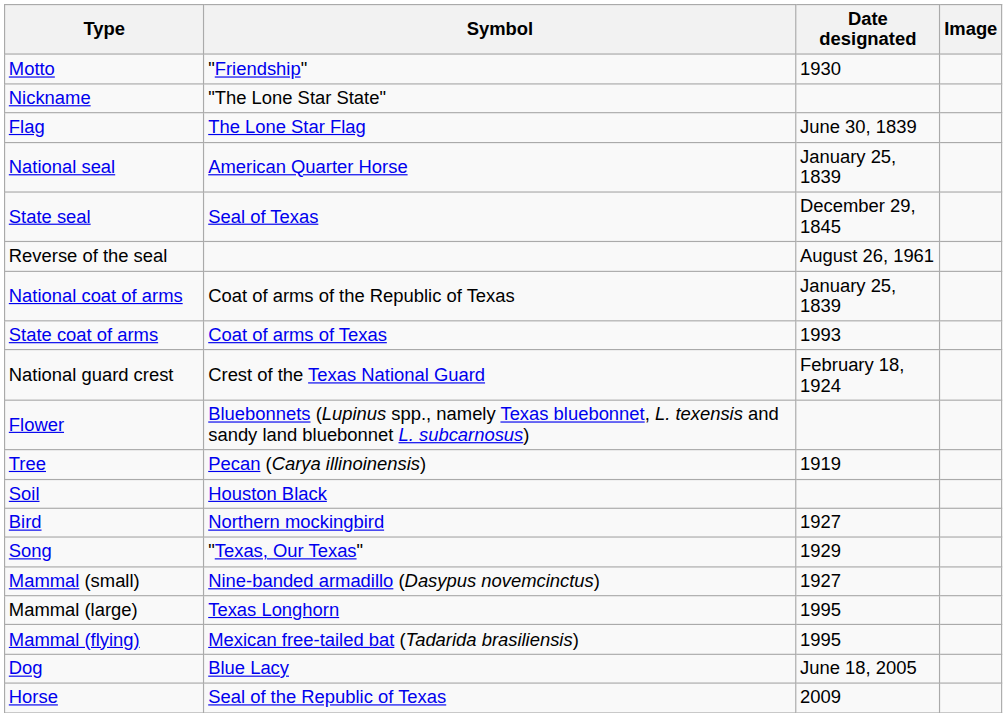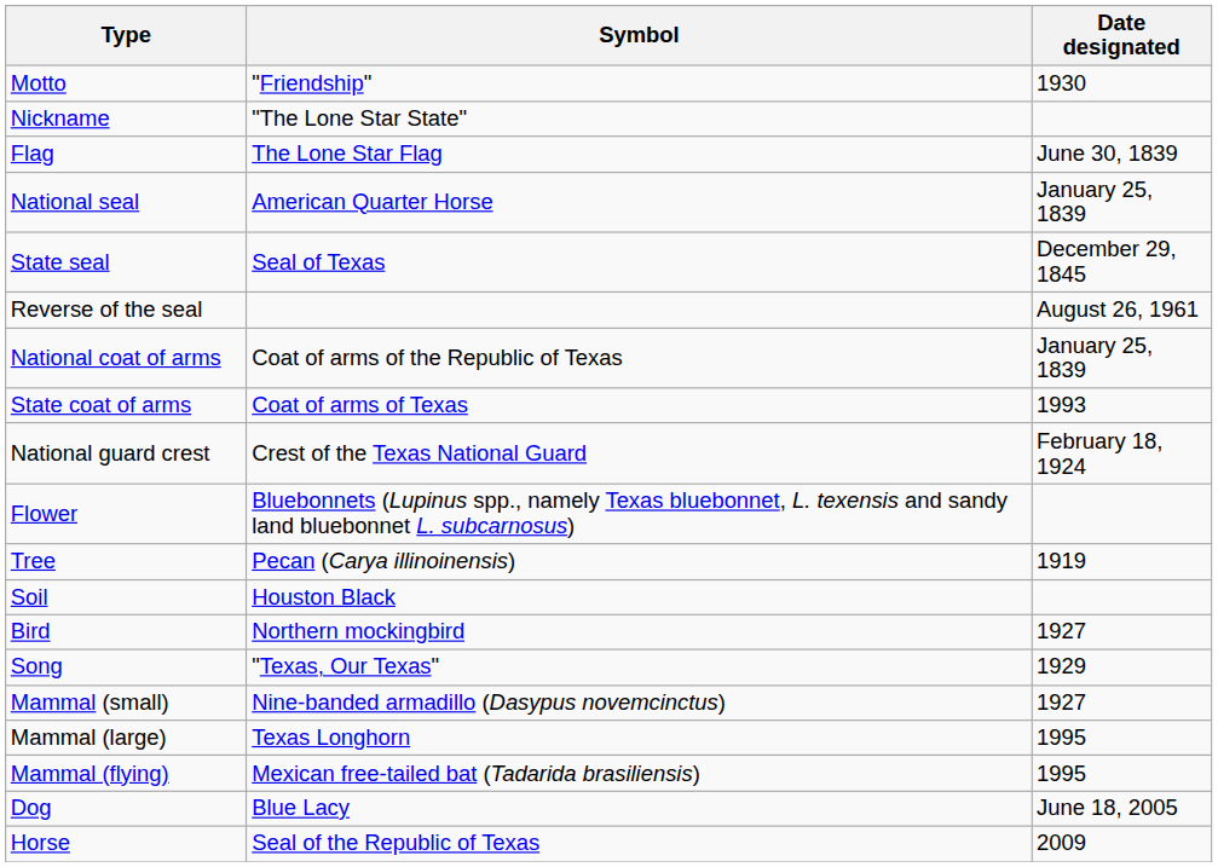 <table class="wikitable sortable">
 <tr>
 <th width=20%>Type</th>
 <th>Symbol</th>
 <th>Date designated</th>
-<th>Image</th>
 </tr>
 <tr>
 <td><a href='#'>Motto</a></td>
 <td>"<a href='#'>Friendship</a>"</td>
 <td>1930 </td>
-<td></td>
 </tr>
 <tr>
 <td><a href='#'>Nickname</a></td>
 <td>"The Lone Star State"</td>
-<td></td>
 <td></td>
 </tr>
 <tr>
 <td><a href='#'>Flag</a></td>
 <td><a href='#'>The Lone Star Flag</a></td>
 <td>June 30, 1839</td>
-<td align="center"></td>
 </tr>
 <tr>
 <td><a href='#'>National seal</a></td>
 <td><a href='#'>American Quarter Horse</a></td>
 <td>January 25, 1839</td>
-<td align="center"></td>
 </tr>
 <tr>
 <td><a href='#'>State seal</a></td>
 <td><a href='#'>Seal of Texas</a></td>
 <td>December 29, 1845</td>
-<td align="center"></td>
 </tr>
 <tr>
 <td>Reverse of the seal</td>
 <td></td>
 <td>August 26, 1961</td>
-<td align="center"></td>
 </tr>
 <tr>
 <td><a href='#'>National coat of arms</a></td>
 <td>Coat of arms of the Republic of Texas</td>
 <td>January 25, 1839</td>
-<td align="center"></td>
 </tr>
 <tr>
 <td><a href='#'>State coat of arms</a></td>
 <td><a href='#'>Coat of arms of Texas</a></td>
 <td>1993</td>
-<td align="center"></td>
 </tr>
 <tr>
 <td>National guard crest</td>
 <td>Crest of the <a href='#'>Texas National Guard</a></td>
 <td>February 18, 1924</td>
-<td align="center"></td>
 </tr>
 <tr>
 <td><a href='#'>Flower</a></td>
 <td><a href='#'>Bluebonnets</a> (<em>Lupinus</em> spp., namely <a href='#'>Texas bluebonnet</a>, <em>L. texensis</em> and sandy land bluebonnet <em><a href='#'>L. subcarnosus</a></em>)</td>
 <td></td>
-<td align="center"></td>
 </tr>
 <tr>
 <td><a href='#'>Tree</a></td>
 <td><a href='#'>Pecan</a> (<em>Carya illinoinensis</em>)</td>
 <td>1919</td>
-<td align="center"></td>
 </tr>
 <tr>
 <td><a href='#'>Soil</a></td>
 <td><a href='#'>Houston Black</a></td>
-<td></td>
 <td></td>
 </tr>
 <tr>
 <td><a href='#'>Bird</a></td>
 <td><a href='#'>Northern mockingbird</a></td>
 <td>1927</td>
-<td align="center"></td>
 </tr>
 <tr>
 <td><a href='#'>Song</a></td>
 <td>"<a href='#'>Texas, Our Texas</a>"</td>
 <td>1929</td>
-<td></td>
 </tr>
 <tr>
 <td><a href='#'>Mammal</a> (small)</td>
 <td><a href='#'>Nine-banded armadillo</a> (<em>Dasypus novemcinctus</em>)</td>
 <td>1927</td>
-<td align="center"></td>
 </tr>
 <tr>
 <td>Mammal (large)</td>
 <td><a href='#'>Texas Longhorn</a></td>
 <td>1995</td>
-<td align="center"></td>
 </tr>
 <tr>
 <td><a href='#'>Mammal (flying)</a></td>
 <td><a href='#'>Mexican free-tailed bat</a> (<em>Tadarida brasiliensis</em>)</td>
 <td>1995</td>
-<td align="center"></td>
 </tr>
 <tr>
 <td><a href='#'>Dog</a></td>
 <td><a href='#'>Blue Lacy</a></td>
 <td>June 18, 2005</td>
-<td align="center"></td>
 </tr>
 <tr>
 <td><a href='#'>Horse</a></td>
 <td><a href='#'>Seal of the Republic of Texas</a></td>
 <td>2009</td>
-<td></td>
 </tr>
 </table>
